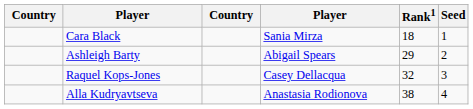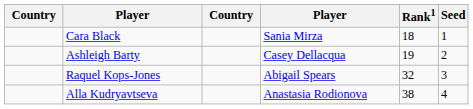 <table class="sortable wikitable">
 <tr>
 <th width="70">Country</th>
 <th width="175">Player</th>
 <th width="70">Country</th>
 <th width="175">Player</th>
 <th>Rank<sup>1</sup></th>
 <th>Seed</th>
 </tr>
 <tr>
 <td></td>
 <td><a href='#'>Cara Black</a></td>
 <td></td>
 <td><a href='#'>Sania Mirza</a></td>
 <td>18</td>
 <td>1</td>
 </tr>
 <tr>
 <td></td>
 <td><a href='#'>Ashleigh Barty</a></td>
 <td></td>
-<td><a href='#'>Abigail Spears</a></td>
-<td>29</td>
+<td><a href='#'>Casey Dellacqua</a></td>
+<td>19</td>
 <td>2</td>
 </tr>
 <tr>
 <td></td>
 <td><a href='#'>Raquel Kops-Jones</a></td>
 <td></td>
-<td><a href='#'>Casey Dellacqua</a></td>
+<td><a href='#'>Abigail Spears</a></td>
 <td>32</td>
 <td>3</td>
 </tr>
 <tr>
 <td></td>
 <td><a href='#'>Alla Kudryavtseva</a></td>
 <td></td>
 <td><a href='#'>Anastasia Rodionova</a></td>
 <td>38</td>
 <td>4</td>
 </tr>
 </table>
